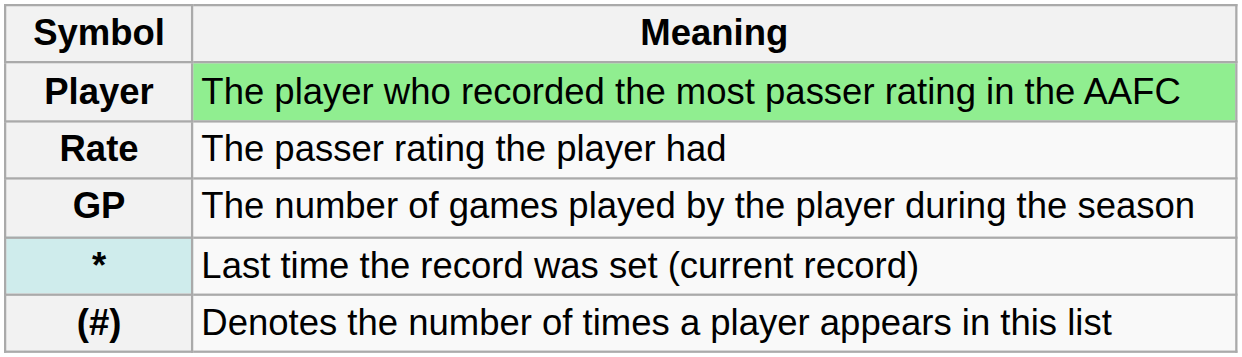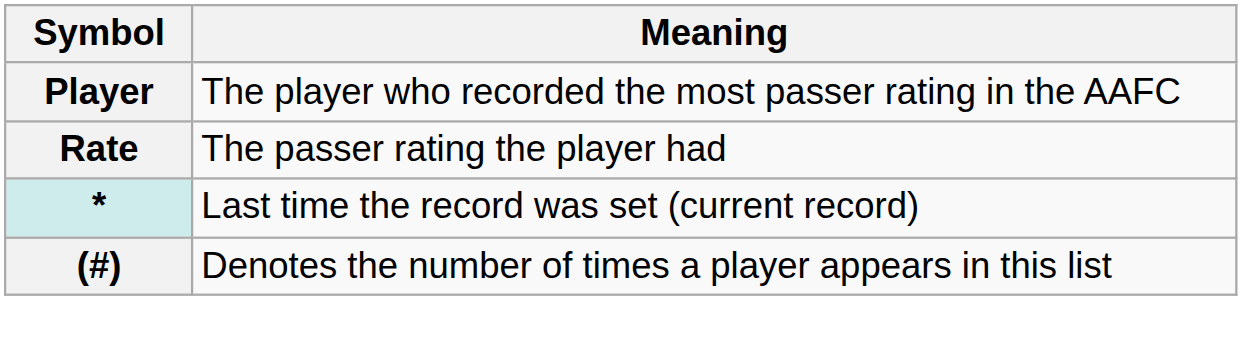 <table class="wikitable plainrowheaders" border="1">
 <tr>
 <th scope="col" style="width:75px">Symbol</th>
 <th scope="col" style="width:450px">Meaning</th>
 </tr>
 <tr>
 <th scope="row" style="text-align:center;"><strong>Player</strong></th>
-<td style="background: lightgreen;">The player who recorded the most passer rating in the AAFC</td>
+<td>The player who recorded the most passer rating in the AAFC</td>
 </tr>
 <tr>
 <th scope="row" style="text-align:center;"><strong>Rate</strong></th>
 <td>The passer rating the player had</td>
-</tr>
-<tr>
-<th scope="row" style="text-align:center;"><strong>GP</strong></th>
-<td>The number of games played by the player during the season</td>
 </tr>
 <tr>
 <th scope="row" style="text-align:center; background:#CFECEC;">*</th>
 <td>Last time the record was set (current record)</td>
 </tr>
 <tr>
 <th scope="row" style="text-align:center;">(#)</th>
 <td>Denotes the number of times a player appears in this list</td>
 </tr>
 </table>
